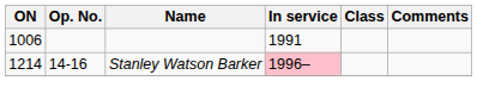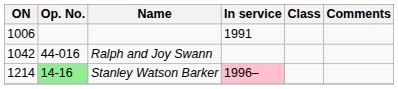 <table class="wikitable">
 <tr>
 <th>ON</th>
 <th>Op. No.</th>
 <th>Name</th>
 <th>In service</th>
 <th>Class</th>
 <th>Comments</th>
 </tr>
 <tr>
 <td>1006</td>
 <td></td>
 <td></td>
 <td>1991</td>
 <td></td>
 <td></td>
 </tr>
 <tr>
+<td>1042</td>
+<td>44-016</td>
+<td><em>Ralph and Joy Swann</em></td>
+<td></td>
+<td></td>
+<td></td>
+</tr>
+<tr>
 <td>1214</td>
-<td>14-16</td>
+<td style="background: lightgreen;">14-16</td>
 <td><em>Stanley Watson Barker</em></td>
 <td style="background: pink;">1996–</td>
 <td></td>
 <td></td>
 </tr>
 <tr>
 </tr>
 </table>
